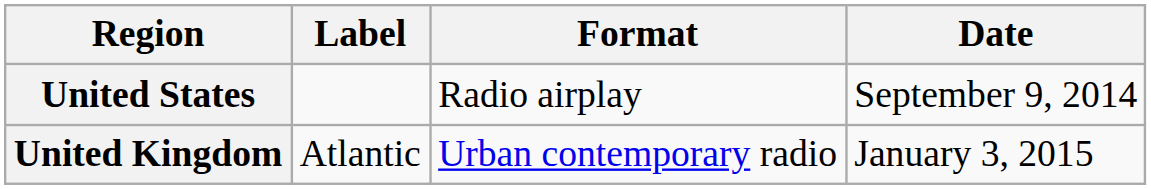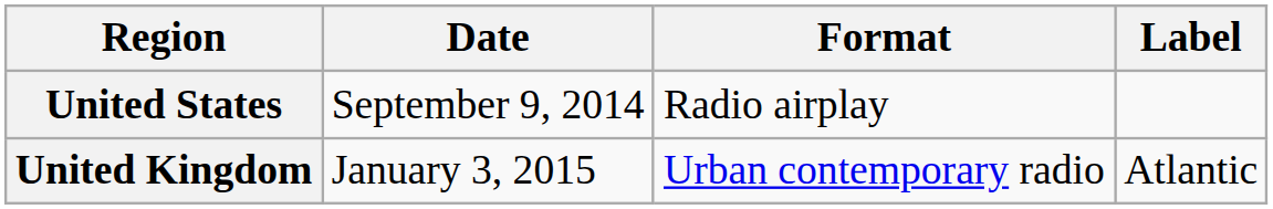 <table class="wikitable plainrowheaders">
 <tr>
 <th scope="col">Region</th>
+<th scope="col">Date</th>
+<th scope="col">Format</th>
 <th scope="col">Label</th>
-<th scope="col">Format</th>
-<th scope="col">Date</th>
 </tr>
 <tr>
 <th scope="row">United States</th>
+<td>September 9, 2014</td>
+<td>Radio airplay</td>
 <td></td>
-<td>Radio airplay</td>
-<td>September 9, 2014</td>
 </tr>
 <tr>
 <th scope="row">United Kingdom</th>
+<td>January 3, 2015</td>
+<td><a href='#'>Urban contemporary</a> radio</td>
 <td>Atlantic</td>
-<td><a href='#'>Urban contemporary</a> radio</td>
-<td>January 3, 2015</td>
 </tr>
 </table>
